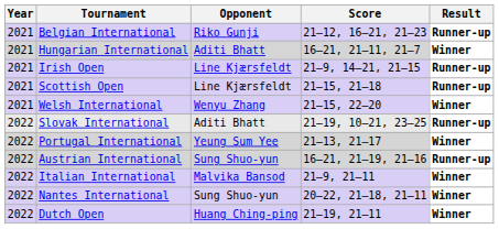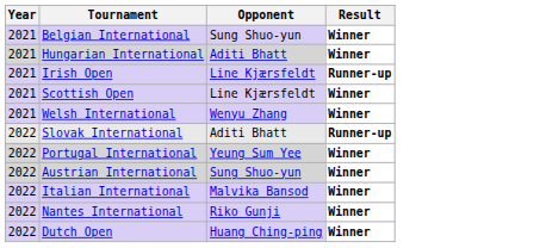 <table class="sortable wikitable" style="font-size: 90%;">
 <tr>
 <th>Year</th>
 <th>Tournament</th>
 <th>Opponent</th>
-<th>Score</th>
 <th>Result</th>
 </tr>
 <tr style="background:#D8CEF6">
 <td align="center">2021</td>
 <td align="left"><a href='#'>Belgian International</a></td>
-<td align="left"> <a href='#'>Riko Gunji</a></td>
-<td align="left">21–12, 16–21, 21–23</td>
-<td bgcolor="#FFFFFF"> <strong>Runner-up</strong></td>
+<td align="left"> Sung Shuo-yun</td>
+<td bgcolor="#FFFFFF"> <strong>Winner</strong></td>
 </tr>
 <tr style="background:#D5D5D5">
 <td align="center">2021</td>
 <td align="left"><a href='#'>Hungarian International</a></td>
 <td align="left"> <a href='#'>Aditi Bhatt</a></td>
-<td align="left">16–21, 21–11, 21–7</td>
 <td bgcolor="#FFFFFF"> <strong>Winner</strong></td>
 </tr>
 <tr style="background:#D8CEF6">
 <td align="center">2021</td>
 <td align="left"><a href='#'>Irish Open</a></td>
 <td align="left"> <a href='#'>Line Kjærsfeldt</a></td>
-<td align="left">21–9, 14–21, 21–15</td>
 <td bgcolor="#FFFFFF"> <strong>Runner-up</strong></td>
 </tr>
 <tr style="background:#D8CEF6">
 <td align="center">2021</td>
 <td align="left"><a href='#'>Scottish Open</a></td>
 <td align="left"> Line Kjærsfeldt</td>
-<td align="left">21–15, 21–18</td>
-<td bgcolor="#FFFFFF"> <strong>Runner-up</strong></td>
+<td bgcolor="#FFFFFF"> <strong>Winner</strong></td>
 </tr>
 <tr style="background:#D8CEF6">
 <td align="center">2021</td>
 <td align="left"><a href='#'>Welsh International</a></td>
 <td align="left"> <a href='#'>Wenyu Zhang</a></td>
-<td align="left">21–15, 22–20</td>
 <td bgcolor="#FFFFFF"> <strong>Winner</strong></td>
 </tr>
 <tr style="background:#E9E9E9">
 <td align="center">2022</td>
 <td align="left"><a href='#'>Slovak International</a></td>
 <td align="left"> Aditi Bhatt</td>
-<td align="left">21–19, 10–21, 23–25</td>
 <td bgcolor="#FFFFFF"> <strong>Runner-up</strong></td>
 </tr>
 <tr style="background:#D5D5D5">
 <td align="center">2022</td>
 <td align="left"><a href='#'>Portugal International</a></td>
 <td align="left"> <a href='#'>Yeung Sum Yee</a></td>
-<td align="left">21–13, 21–17</td>
 <td bgcolor="#FFFFFF"> <strong>Winner</strong></td>
 </tr>
 <tr style="background:#D5D5D5">
 <td align="center">2022</td>
 <td align="left"><a href='#'>Austrian International</a></td>
 <td align="left"> <a href='#'>Sung Shuo-yun</a></td>
-<td align="left">16–21, 21–19, 21–16</td>
-<td bgcolor="#FFFFFF"> <strong>Runner-up</strong></td>
+<td bgcolor="#FFFFFF"> <strong>Winner</strong></td>
 </tr>
 <tr style="background:#D8CEF6">
 <td align="center">2022</td>
 <td align="left"><a href='#'>Italian International</a></td>
 <td align="left"> <a href='#'>Malvika Bansod</a></td>
-<td align="left">21–9, 21–11</td>
 <td bgcolor="#FFFFFF"> <strong>Winner</strong></td>
 </tr>
 <tr style="background:#D8CEF6">
 <td align="center">2022</td>
 <td align="left"><a href='#'>Nantes International</a></td>
-<td align="left"> Sung Shuo-yun</td>
-<td align="left">20–22, 21–18, 21–11</td>
+<td align="left"> <a href='#'>Riko Gunji</a></td>
 <td bgcolor="#FFFFFF"> <strong>Winner</strong></td>
 </tr>
 <tr style="background:#D8CEF6">
 <td align="center">2022</td>
 <td align="left"><a href='#'>Dutch Open</a></td>
 <td align="left"> <a href='#'>Huang Ching-ping</a></td>
-<td align="left">21–19, 21–11</td>
 <td bgcolor="#FFFFFF"> <strong>Winner</strong></td>
 </tr>
 </table>
